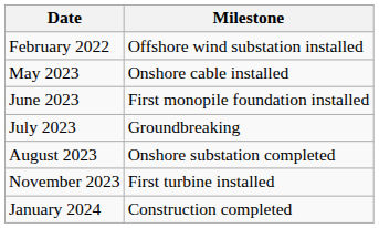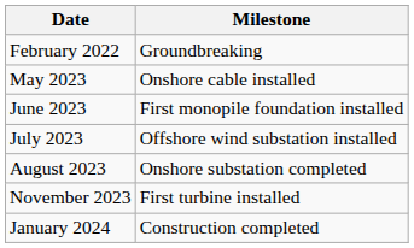 <table class="wikitable">
 <tr>
 <th>Date</th>
 <th>Milestone</th>
 </tr>
 <tr>
 <td>February 2022</td>
-<td>Offshore wind substation installed</td>
+<td>Groundbreaking</td>
 </tr>
 <tr>
 <td>May 2023</td>
 <td>Onshore cable installed</td>
 </tr>
 <tr>
 <td>June 2023</td>
 <td>First monopile foundation installed</td>
 </tr>
 <tr>
 <td>July 2023</td>
-<td>Groundbreaking</td>
+<td>Offshore wind substation installed</td>
 </tr>
 <tr>
 <td>August 2023</td>
 <td>Onshore substation completed</td>
 </tr>
 <tr>
 <td>November 2023</td>
 <td>First turbine installed</td>
 </tr>
 <tr>
 <td>January 2024</td>
 <td>Construction completed</td>
 </tr>
 </table>
